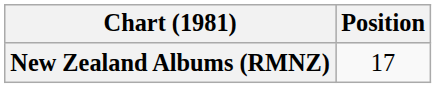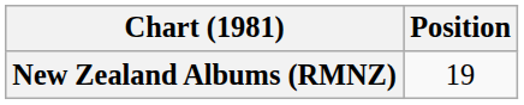 <table class="wikitable plainrowheaders" style="text-align:center">
 <tr>
 <th scope="col">Chart (1981)</th>
 <th scope="col">Position</th>
 </tr>
 <tr>
 <th scope="row">New Zealand Albums (RMNZ)</th>
-<td>17</td>
+<td>19</td>
 </tr>
 </table>
